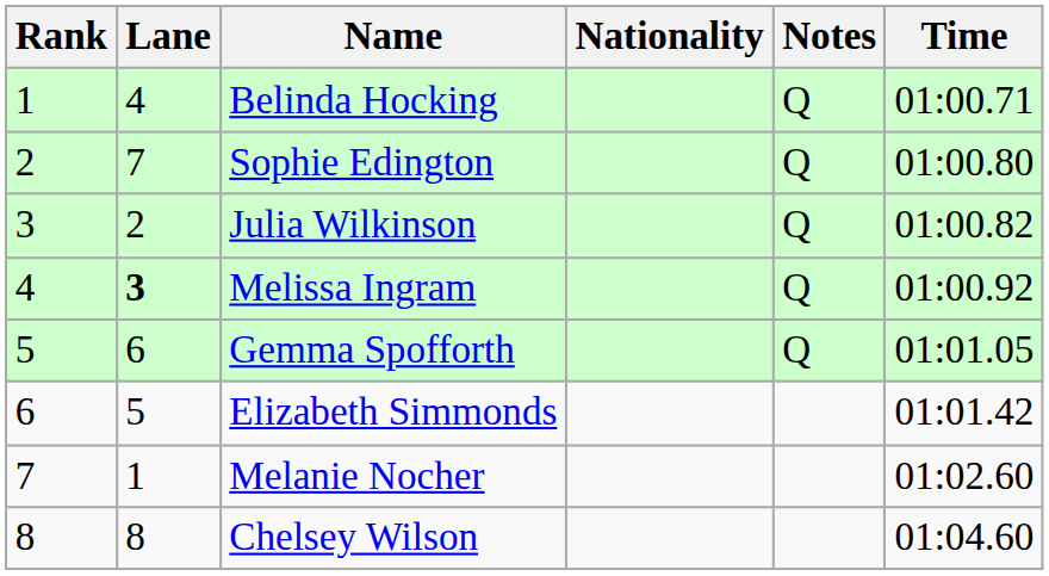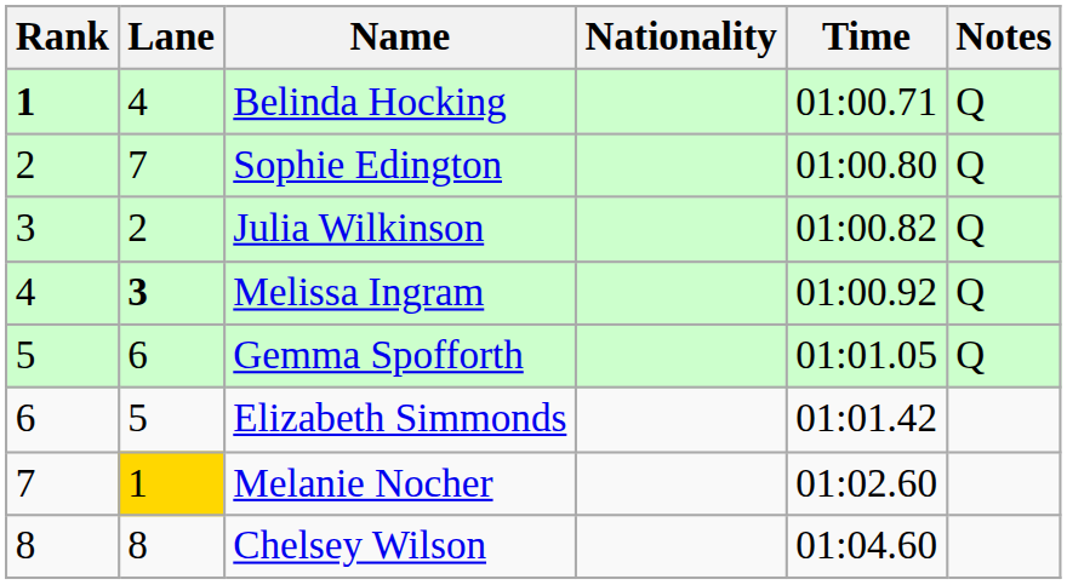 <table class="wikitable">
 <tr>
 <th>Rank</th>
 <th>Lane</th>
 <th>Name</th>
 <th>Nationality</th>
+<th>Time</th>
 <th>Notes</th>
-<th>Time</th>
 </tr>
 <tr bgcolor=ccffcc>
-<td>1</td>
+<td><strong>1</strong></td>
 <td>4</td>
 <td><a href='#'>Belinda Hocking</a></td>
 <td></td>
+<td>01:00.71</td>
 <td>Q</td>
-<td>01:00.71</td>
 </tr>
 <tr bgcolor=ccffcc>
 <td>2</td>
 <td>7</td>
 <td><a href='#'>Sophie Edington</a></td>
 <td></td>
+<td>01:00.80</td>
 <td>Q</td>
-<td>01:00.80</td>
 </tr>
 <tr bgcolor=ccffcc>
 <td>3</td>
 <td>2</td>
 <td><a href='#'>Julia Wilkinson</a></td>
 <td></td>
+<td>01:00.82</td>
 <td>Q</td>
-<td>01:00.82</td>
 </tr>
 <tr bgcolor=ccffcc>
 <td>4</td>
 <td><strong>3</strong></td>
 <td><a href='#'>Melissa Ingram</a></td>
 <td></td>
+<td>01:00.92</td>
 <td>Q</td>
-<td>01:00.92</td>
 </tr>
 <tr bgcolor=ccffcc>
 <td>5</td>
 <td>6</td>
 <td><a href='#'>Gemma Spofforth</a></td>
 <td></td>
+<td>01:01.05</td>
 <td>Q</td>
-<td>01:01.05</td>
 </tr>
 <tr>
 <td>6</td>
 <td>5</td>
 <td><a href='#'>Elizabeth Simmonds</a></td>
 <td></td>
+<td>01:01.42</td>
 <td></td>
-<td>01:01.42</td>
 </tr>
 <tr>
 <td>7</td>
-<td>1</td>
+<td style="background: gold;">1</td>
 <td><a href='#'>Melanie Nocher</a></td>
 <td></td>
+<td>01:02.60</td>
 <td></td>
-<td>01:02.60</td>
 </tr>
 <tr>
 <td>8</td>
 <td>8</td>
 <td><a href='#'>Chelsey Wilson</a></td>
 <td></td>
+<td>01:04.60</td>
 <td></td>
-<td>01:04.60</td>
 </tr>
 </table>
